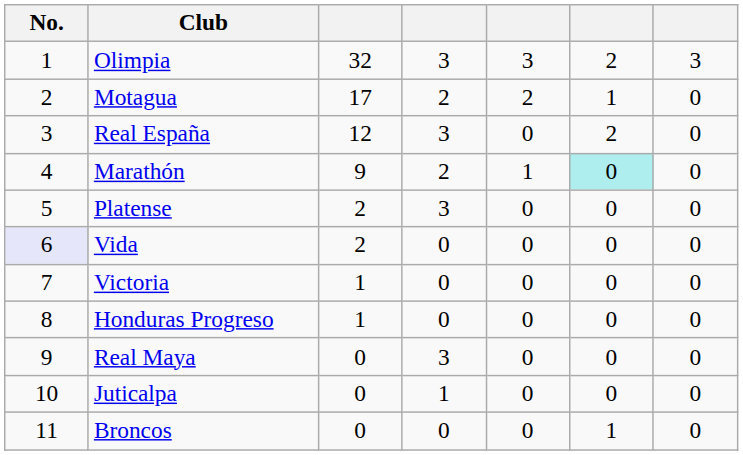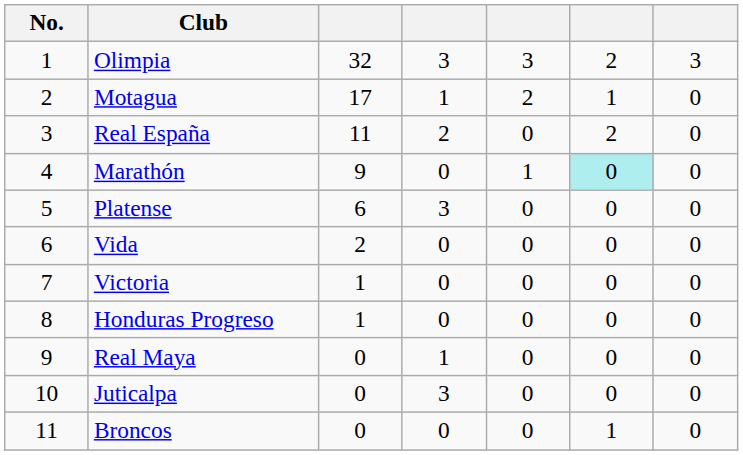 <table class="wikitable" border="1">
 <tr>
 <th width="50">No.</th>
 <th width="150">Club</th>
 <th width="50"></th>
 <th width="50"></th>
 <th width="50"></th>
 <th width="50"></th>
 <th width="50"></th>
 </tr>
 <tr>
 <td align="center">1</td>
 <td><a href='#'>Olimpia</a></td>
 <td align="center">32</td>
 <td align="center">3</td>
 <td align="center">3</td>
 <td align="center">2</td>
 <td align="center">3</td>
 </tr>
 <tr>
 <td align="center">2</td>
 <td><a href='#'>Motagua</a></td>
 <td align="center">17</td>
-<td align="center">2</td>
+<td align="center">1</td>
 <td align="center">2</td>
 <td align="center">1</td>
 <td align="center">0</td>
 </tr>
 <tr>
 <td align="center">3</td>
 <td><a href='#'>Real España</a></td>
-<td align="center">12</td>
-<td align="center">3</td>
+<td align="center">11</td>
+<td align="center">2</td>
 <td align="center">0</td>
 <td align="center">2</td>
 <td align="center">0</td>
 </tr>
 <tr>
 <td align="center">4</td>
 <td><a href='#'>Marathón</a></td>
 <td align="center">9</td>
-<td align="center">2</td>
+<td align="center">0</td>
 <td align="center">1</td>
 <td align="center" style="background: paleturquoise;">0</td>
 <td align="center">0</td>
 </tr>
 <tr>
 <td align="center">5</td>
 <td><a href='#'>Platense</a></td>
-<td align="center">2</td>
+<td align="center">6</td>
 <td align="center">3</td>
 <td align="center">0</td>
 <td align="center">0</td>
 <td align="center">0</td>
 </tr>
 <tr>
-<td align="center" style="background: lavender;">6</td>
+<td align="center">6</td>
 <td><a href='#'>Vida</a></td>
 <td align="center">2</td>
 <td align="center">0</td>
 <td align="center">0</td>
 <td align="center">0</td>
 <td align="center">0</td>
 </tr>
 <tr>
 <td align="center">7</td>
 <td><a href='#'>Victoria</a></td>
 <td align="center">1</td>
 <td align="center">0</td>
 <td align="center">0</td>
 <td align="center">0</td>
 <td align="center">0</td>
 </tr>
 <tr>
 <td align="center">8</td>
 <td><a href='#'>Honduras Progreso</a></td>
 <td align="center">1</td>
 <td align="center">0</td>
 <td align="center">0</td>
 <td align="center">0</td>
 <td align="center">0</td>
 </tr>
 <tr>
 <td align="center">9</td>
 <td><a href='#'>Real Maya</a></td>
 <td align="center">0</td>
-<td align="center">3</td>
+<td align="center">1</td>
 <td align="center">0</td>
 <td align="center">0</td>
 <td align="center">0</td>
 </tr>
 <tr>
 <td align="center">10</td>
 <td><a href='#'>Juticalpa</a></td>
 <td align="center">0</td>
-<td align="center">1</td>
+<td align="center">3</td>
 <td align="center">0</td>
 <td align="center">0</td>
 <td align="center">0</td>
 </tr>
 <tr>
 <td align="center">11</td>
 <td><a href='#'>Broncos</a></td>
 <td align="center">0</td>
 <td align="center">0</td>
 <td align="center">0</td>
 <td align="center">1</td>
 <td align="center">0</td>
 </tr>
 </table>
